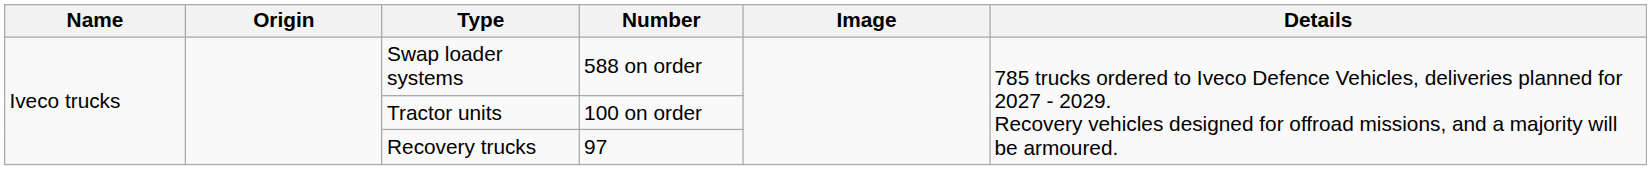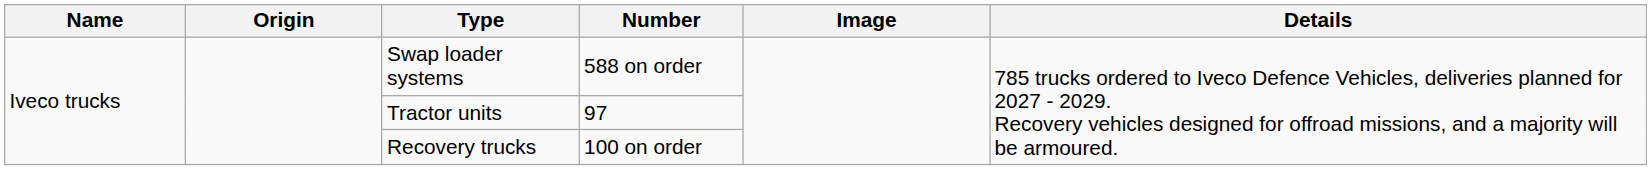 <table class="wikitable" style="margin:auto; width:100%;">
 <tr>
 <th style="text-align: center; width:11%;">Name</th>
 <th style="text-align: center; width:12%;">Origin</th>
 <th style="text-align: center; width:12%;">Type</th>
 <th style="text-align: center; width:10%;">Number</th>
 <th style="text-align: center; width:15%;">Image</th>
 <th style="text-align: center; width:40%;">Details</th>
 </tr>
 <tr>
 <td rowspan="3">Iveco trucks</td>
 <td rowspan="3"><small></small></td>
 <td>Swap loader systems</td>
 <td>588 on order</td>
 <td rowspan="3"></td>
 <td rowspan="3"><br>785 trucks ordered to Iveco Defence Vehicles, deliveries planned for 2027 - 2029.<br>Recovery vehicles designed for offroad missions, and a majority will be armoured.</td>
 </tr>
 <tr>
 <td>Tractor units</td>
-<td>100 on order</td>
+<td>97</td>
 </tr>
 <tr>
 <td>Recovery trucks</td>
-<td>97</td>
+<td>100 on order</td>
 </tr>
 </table>
